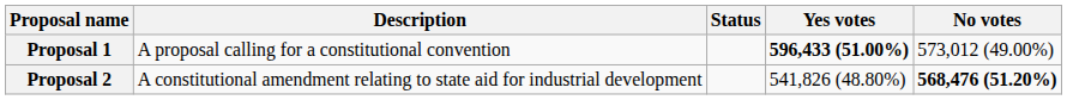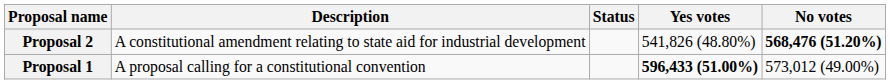 <table class="wikitable sortable plainrowheaders">
 <tr>
 <th scope="col">Proposal name</th>
 <th class="unsortable" scope="col">Description</th>
 <th scope="col">Status</th>
 <th scope="col">Yes votes</th>
 <th scope="col">No votes</th>
 </tr>
 <tr>
+<th scope="row">Proposal 2</th>
+<td>A constitutional amendment relating to state aid for industrial development</td>
+<td></td>
+<td>541,826 (48.80%)</td>
+<td><strong>568,476 (51.20%)</strong></td>
+</tr>
+<tr>
 <th scope="row">Proposal 1</th>
 <td>A proposal calling for a constitutional convention</td>
 <td></td>
 <td><strong>596,433 (51.00%)</strong></td>
 <td>573,012 (49.00%)</td>
 </tr>
-<tr>
-<th scope="row">Proposal 2</th>
-<td>A constitutional amendment relating to state aid for industrial development</td>
-<td></td>
-<td>541,826 (48.80%)</td>
-<td><strong>568,476 (51.20%)</strong></td>
-</tr>
 </table>
